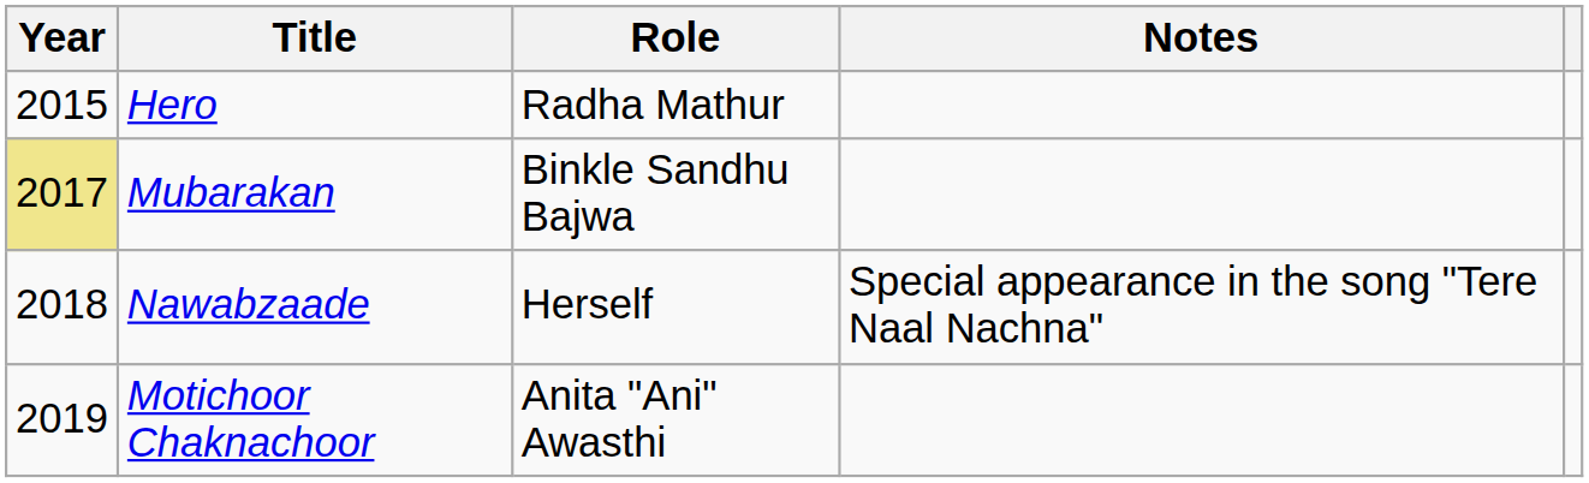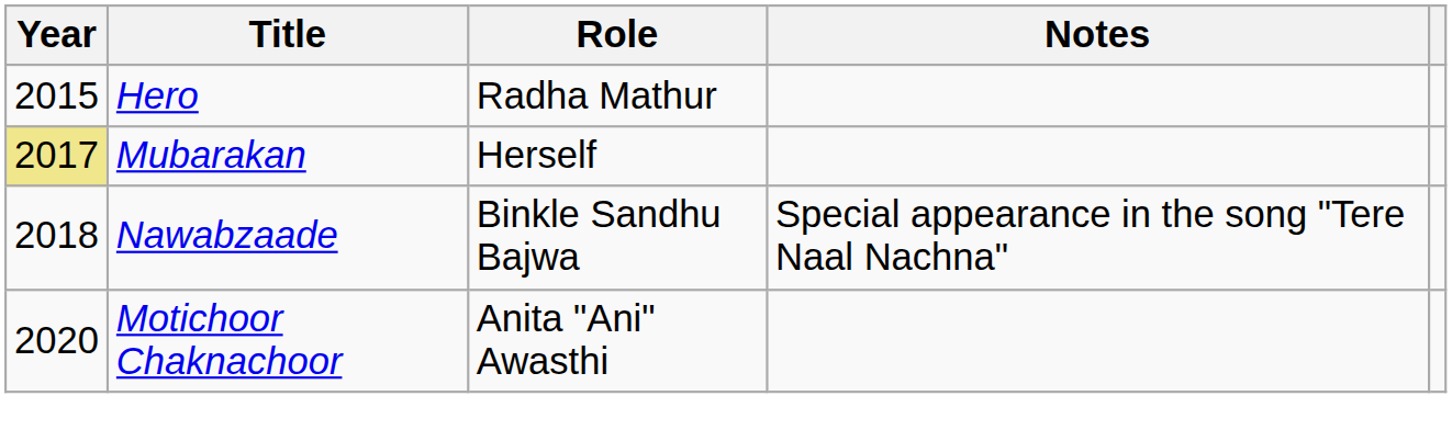 <table class="wikitable sortable">
 <tr>
 <th scope="col">Year</th>
 <th scope="col">Title</th>
 <th scope="col">Role</th>
 <th scope="col" class="unsortable">Notes</th>
 <th scope="col" class="unsortable"></th>
 </tr>
 <tr>
 <td>2015</td>
 <td><em><a href='#'>Hero</a></em></td>
 <td>Radha Mathur</td>
 <td></td>
 <td></td>
 </tr>
 <tr>
 <td style="background: khaki;">2017</td>
 <td><em><a href='#'>Mubarakan</a></em></td>
-<td>Binkle Sandhu Bajwa</td>
+<td>Herself</td>
 <td></td>
 <td></td>
 </tr>
 <tr>
 <td>2018</td>
 <td><em><a href='#'>Nawabzaade</a></em></td>
-<td>Herself</td>
+<td>Binkle Sandhu Bajwa</td>
 <td>Special appearance in the song "Tere Naal Nachna"</td>
 <td></td>
 </tr>
 <tr>
-<td>2019</td>
+<td>2020</td>
 <td><em><a href='#'>Motichoor Chaknachoor</a></em></td>
 <td>Anita "Ani" Awasthi</td>
 <td></td>
 <td></td>
 </tr>
 </table>
